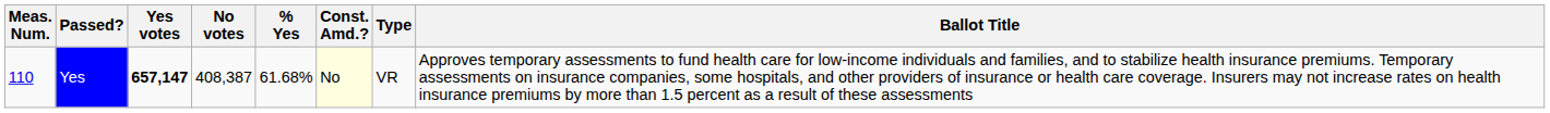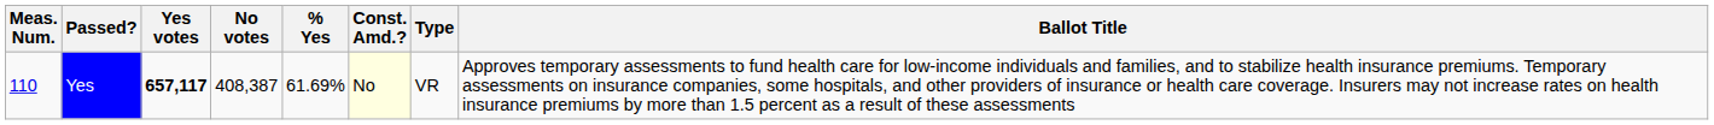 <table class="wikitable sortable">
 <tr>
 <th>Meas.<br>Num.</th>
 <th>Passed?</th>
 <th>Yes<br>votes</th>
 <th>No<br>votes</th>
 <th>%<br>Yes</th>
 <th>Const.<br>Amd.?</th>
 <th>Type</th>
 <th>Ballot Title</th>
 </tr>
 <tr>
 <td><a href='#'>110</a></td>
 <td style="background:blue;color:white">Yes</td>
-<td><strong> 657,147</strong></td>
+<td><strong> 657,117</strong></td>
 <td>408,387</td>
-<td>61.68%</td>
+<td>61.69%</td>
 <td style="background: lightyellow;">No</td>
 <td>VR</td>
 <td style="text-align:left">Approves temporary assessments to fund health care for low-income individuals and families, and to stabilize health insurance premiums. Temporary assessments on insurance companies, some hospitals, and other providers of insurance or health care coverage. Insurers may not increase rates on health insurance premiums by more than 1.5 percent as a result of these assessments</td>
 </tr>
 </table>
